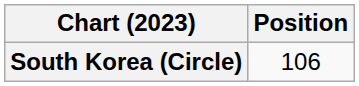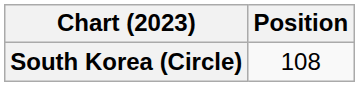 <table class="wikitable plainrowheaders" style="text-align:center">
 <tr>
 <th scope="col">Chart (2023)</th>
 <th scope="col">Position</th>
 </tr>
 <tr>
 <th scope="row">South Korea (Circle)</th>
-<td>106</td>
+<td>108</td>
 </tr>
 </table>
